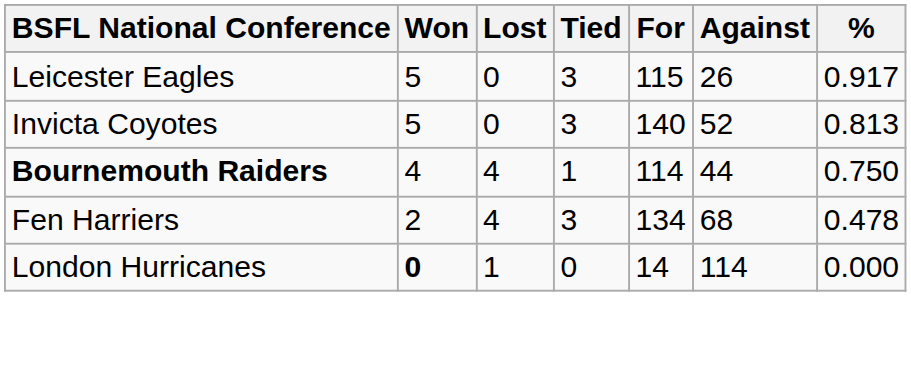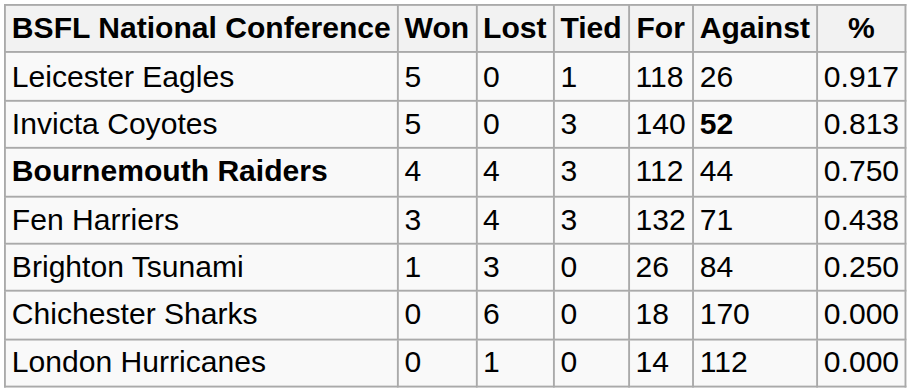 <table class="wikitable" border="1">
 <tr>
 <th>BSFL National Conference</th>
 <th>Won</th>
 <th>Lost</th>
 <th>Tied</th>
 <th>For</th>
 <th>Against</th>
 <th>%</th>
 </tr>
 <tr>
 <td>Leicester Eagles</td>
 <td>5</td>
 <td>0</td>
-<td>3</td>
-<td>115</td>
+<td>1</td>
+<td>118</td>
 <td>26</td>
 <td>0.917</td>
 </tr>
 <tr>
 <td>Invicta Coyotes</td>
 <td>5</td>
 <td>0</td>
 <td>3</td>
 <td>140</td>
-<td>52</td>
+<td><strong>52</strong></td>
 <td>0.813</td>
 </tr>
 <tr>
 <td><strong>Bournemouth Raiders</strong></td>
 <td>4</td>
 <td>4</td>
-<td>1</td>
-<td>114</td>
+<td>3</td>
+<td>112</td>
 <td>44</td>
 <td>0.750</td>
 </tr>
 <tr>
 <td>Fen Harriers</td>
-<td>2</td>
+<td>3</td>
 <td>4</td>
 <td>3</td>
-<td>134</td>
-<td>68</td>
-<td>0.478</td>
+<td>132</td>
+<td>71</td>
+<td>0.438</td>
+</tr>
+<tr>
+<td>Brighton Tsunami</td>
+<td>1</td>
+<td>3</td>
+<td>0</td>
+<td>26</td>
+<td>84</td>
+<td>0.250</td>
+</tr>
+<tr>
+<td>Chichester Sharks</td>
+<td>0</td>
+<td>6</td>
+<td>0</td>
+<td>18</td>
+<td>170</td>
+<td>0.000</td>
 </tr>
 <tr>
 <td>London Hurricanes</td>
-<td><strong>0</strong></td>
+<td>0</td>
 <td>1</td>
 <td>0</td>
 <td>14</td>
-<td>114</td>
+<td>112</td>
 <td>0.000</td>
 </tr>
 </table>
